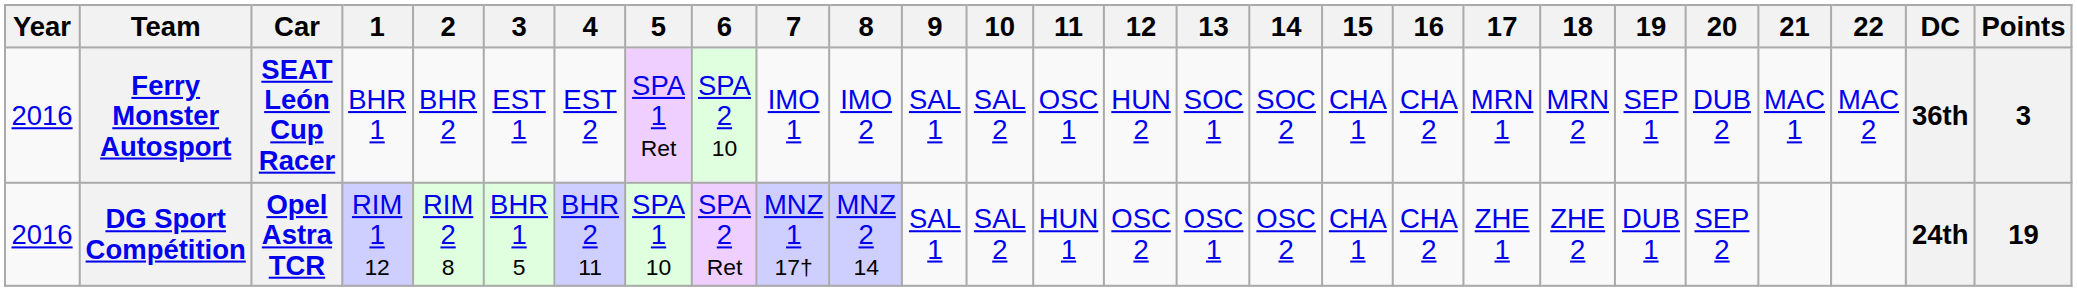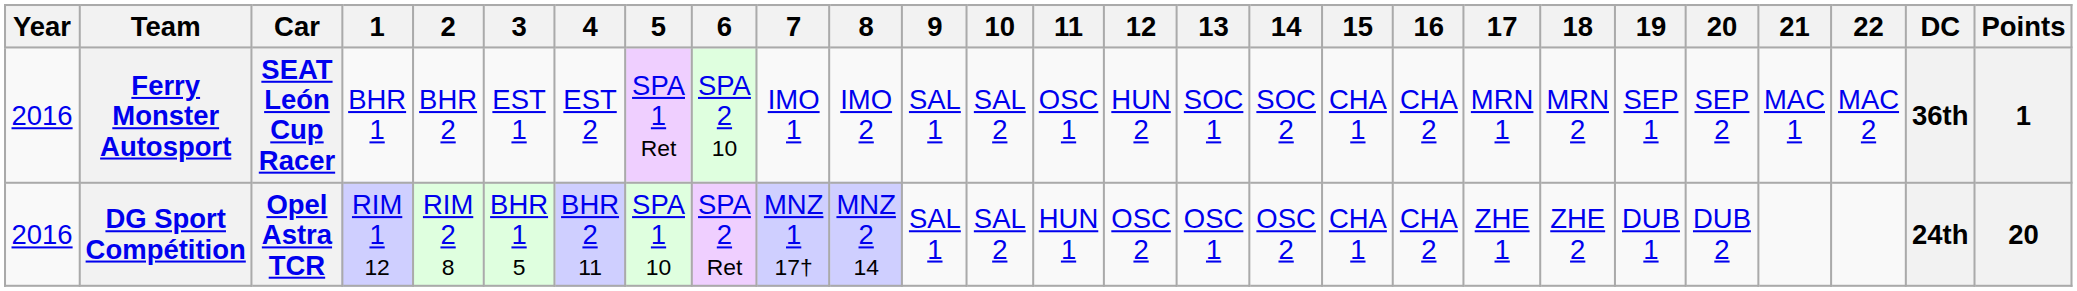 <table class="wikitable" style="text-align:center; font-size:85%">
 <tr>
 <th>Year</th>
 <th>Team</th>
 <th>Car</th>
 <th>1</th>
 <th>2</th>
 <th>3</th>
 <th>4</th>
 <th>5</th>
 <th>6</th>
 <th>7</th>
 <th>8</th>
 <th>9</th>
 <th>10</th>
 <th>11</th>
 <th>12</th>
 <th>13</th>
 <th>14</th>
 <th>15</th>
 <th>16</th>
 <th>17</th>
 <th>18</th>
 <th>19</th>
 <th>20</th>
 <th>21</th>
 <th>22</th>
 <th>DC</th>
 <th>Points</th>
 </tr>
 <tr>
 <td><a href='#'>2016</a></td>
 <th><a href='#'>Ferry Monster Autosport</a></th>
 <th><a href='#'>SEAT León Cup Racer</a></th>
 <td><a href='#'>BHR<br>1</a></td>
 <td><a href='#'>BHR<br>2</a></td>
 <td><a href='#'>EST<br>1</a></td>
 <td><a href='#'>EST<br>2</a></td>
 <td style="background:#EFCFFF;"><a href='#'>SPA<br>1</a><br><small>Ret</small></td>
 <td style="background:#DFFFDF;"><a href='#'>SPA<br>2</a><br><small>10</small></td>
 <td><a href='#'>IMO<br>1</a></td>
 <td><a href='#'>IMO<br>2</a></td>
 <td><a href='#'>SAL<br>1</a></td>
 <td><a href='#'>SAL<br>2</a></td>
 <td><a href='#'>OSC<br>1</a></td>
 <td><a href='#'>HUN<br>2</a></td>
 <td><a href='#'>SOC<br>1</a></td>
 <td><a href='#'>SOC<br>2</a></td>
 <td><a href='#'>CHA<br>1</a></td>
 <td><a href='#'>CHA<br>2</a></td>
 <td><a href='#'>MRN<br>1</a></td>
 <td><a href='#'>MRN<br>2</a></td>
 <td><a href='#'>SEP<br>1</a></td>
-<td><a href='#'>DUB<br>2</a></td>
+<td><a href='#'>SEP<br>2</a></td>
 <td><a href='#'>MAC<br>1</a></td>
 <td><a href='#'>MAC<br>2</a></td>
 <th>36th</th>
-<th>3</th>
+<th>1</th>
 </tr>
 <tr>
 <td><a href='#'>2016</a></td>
 <th><a href='#'>DG Sport Compétition</a></th>
 <th><a href='#'>Opel Astra TCR</a></th>
 <td style="background:#CFCFFF;"><a href='#'>RIM<br>1</a><br><small>12</small></td>
 <td style="background:#DFFFDF;"><a href='#'>RIM<br>2</a><br><small>8</small></td>
 <td style="background:#DFFFDF;"><a href='#'>BHR<br>1</a><br><small>5</small></td>
 <td style="background:#CFCFFF;"><a href='#'>BHR<br>2</a><br><small>11</small></td>
 <td style="background:#DFFFDF;"><a href='#'>SPA<br>1</a><br><small>10</small></td>
 <td style="background:#EFCFFF;"><a href='#'>SPA<br>2</a><br><small>Ret</small></td>
 <td style="background:#CFCFFF;"><a href='#'>MNZ<br>1</a><br><small>17†</small></td>
 <td style="background:#CFCFFF;"><a href='#'>MNZ<br>2</a><br><small>14</small></td>
 <td><a href='#'>SAL<br>1</a></td>
 <td><a href='#'>SAL<br>2</a></td>
 <td><a href='#'>HUN<br>1</a></td>
 <td><a href='#'>OSC<br>2</a></td>
 <td><a href='#'>OSC<br>1</a></td>
 <td><a href='#'>OSC<br>2</a></td>
 <td><a href='#'>CHA<br>1</a></td>
 <td><a href='#'>CHA<br>2</a></td>
 <td><a href='#'>ZHE<br>1</a></td>
 <td><a href='#'>ZHE<br>2</a></td>
 <td><a href='#'>DUB<br>1</a></td>
-<td><a href='#'>SEP<br>2</a></td>
+<td><a href='#'>DUB<br>2</a></td>
 <td></td>
 <td></td>
 <th>24th</th>
-<th>19</th>
+<th>20</th>
 </tr>
 </table>
